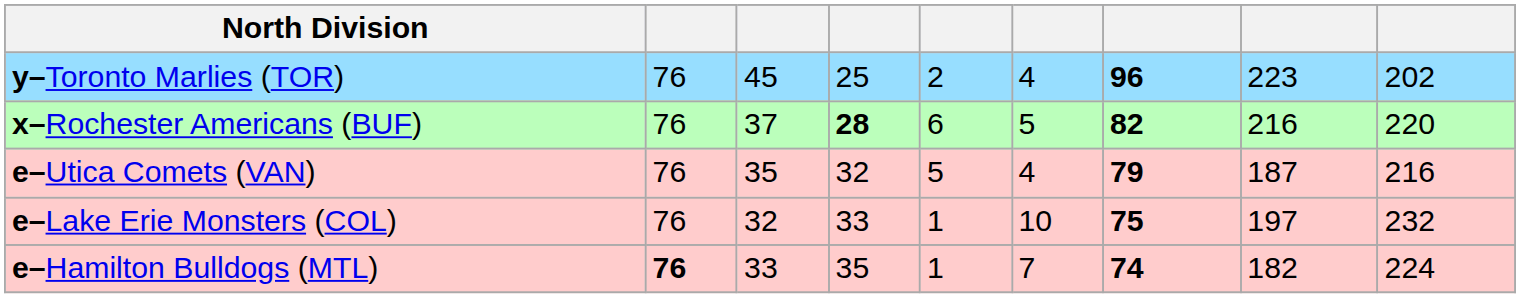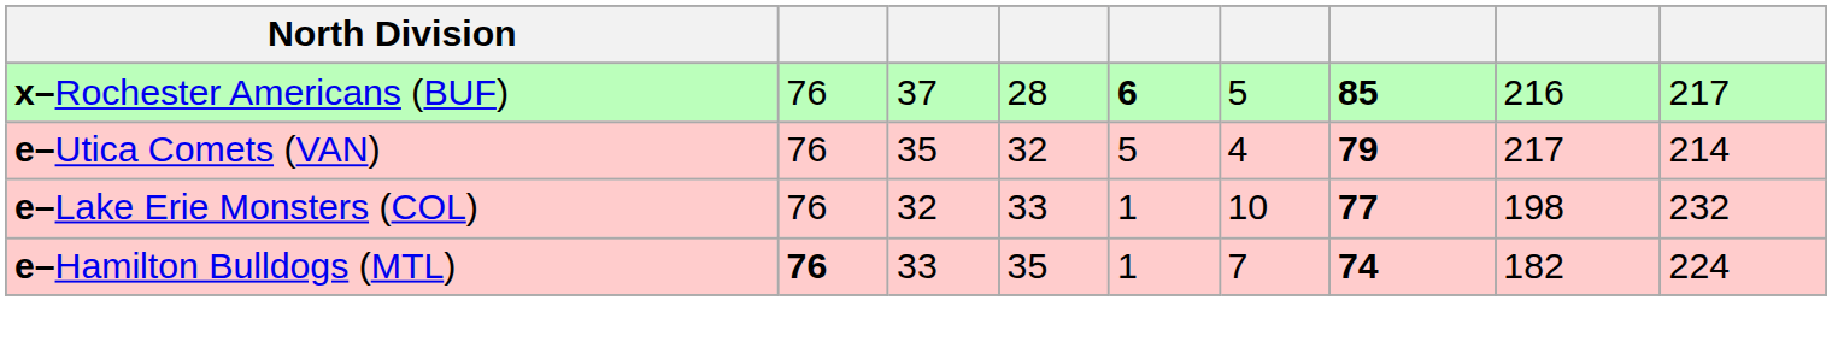 <table class="wikitable" style="width:50em">
 <tr style="background-color:#DDDDFF">
 <th width="35%">North Division</th>
 <th width="5%"></th>
 <th width="5%"></th>
 <th width="5%"></th>
 <th width="5%"></th>
 <th width="5%"></th>
 <th width="7.5%"></th>
 <th width="7.5%"></th>
 <th width="7.5%"></th>
 </tr>
-<tr style="background-color:#97DEFF">
-<td><strong>y–</strong><a href='#'>Toronto Marlies</a> (<a href='#'>TOR</a>)</td>
-<td>76</td>
-<td>45</td>
-<td>25</td>
-<td>2</td>
-<td>4</td>
-<td><strong>96</strong></td>
-<td>223</td>
-<td>202</td>
-</tr>
 <tr style="background-color:#bbffbb">
 <td><strong>x–</strong><a href='#'>Rochester Americans</a> (<a href='#'>BUF</a>)</td>
 <td>76</td>
 <td>37</td>
-<td><strong>28</strong></td>
-<td>6</td>
+<td>28</td>
+<td><strong>6</strong></td>
 <td>5</td>
-<td><strong>82</strong></td>
+<td><strong>85</strong></td>
 <td>216</td>
-<td>220</td>
+<td>217</td>
 </tr>
 <tr style="background-color:#ffcccc">
 <td><strong>e–</strong><a href='#'>Utica Comets</a> (<a href='#'>VAN</a>)</td>
 <td>76</td>
 <td>35</td>
 <td>32</td>
 <td>5</td>
 <td>4</td>
 <td><strong>79</strong></td>
-<td>187</td>
-<td>216</td>
+<td>217</td>
+<td>214</td>
 </tr>
 <tr style="background-color:#ffcccc">
 <td><strong>e–</strong><a href='#'>Lake Erie Monsters</a> (<a href='#'>COL</a>)</td>
 <td>76</td>
 <td>32</td>
 <td>33</td>
 <td>1</td>
 <td>10</td>
-<td><strong>75</strong></td>
-<td>197</td>
+<td><strong>77</strong></td>
+<td>198</td>
 <td>232</td>
 </tr>
 <tr style="background-color:#ffcccc">
 <td><strong>e–</strong><a href='#'>Hamilton Bulldogs</a> (<a href='#'>MTL</a>)</td>
 <td><strong>76</strong></td>
 <td>33</td>
 <td>35</td>
 <td>1</td>
 <td>7</td>
 <td><strong>74</strong></td>
 <td>182</td>
 <td>224</td>
 </tr>
 </table>
